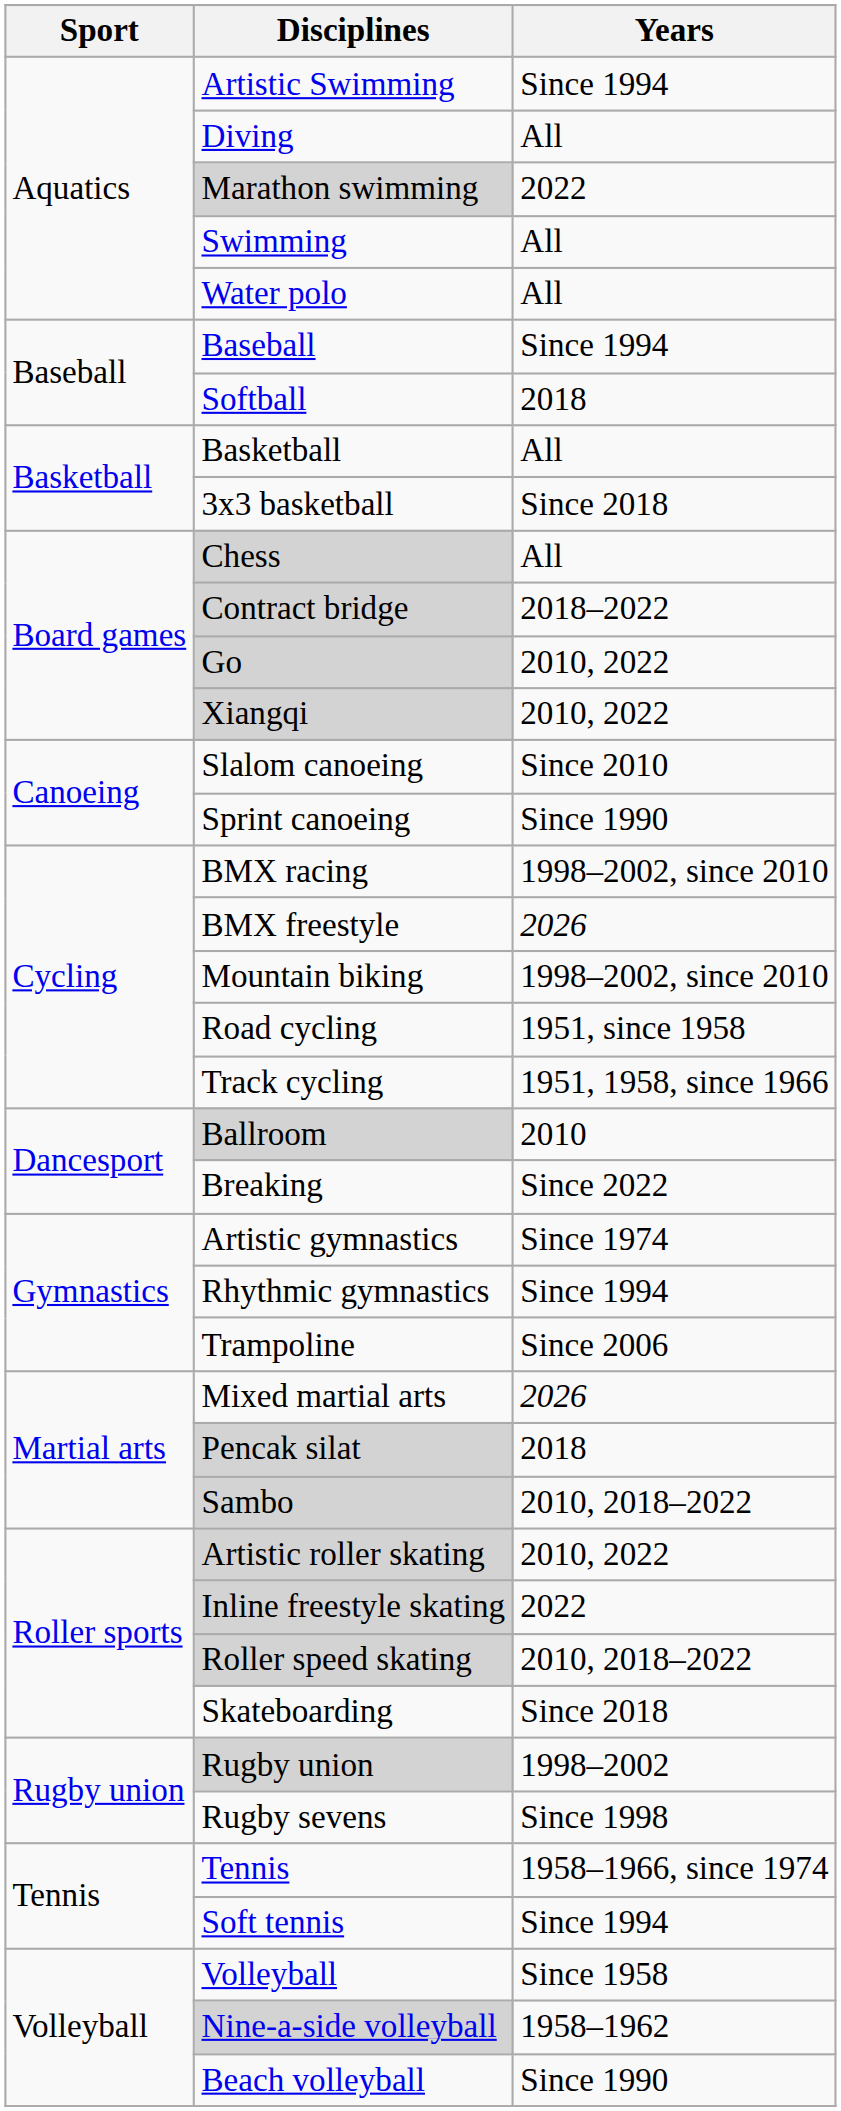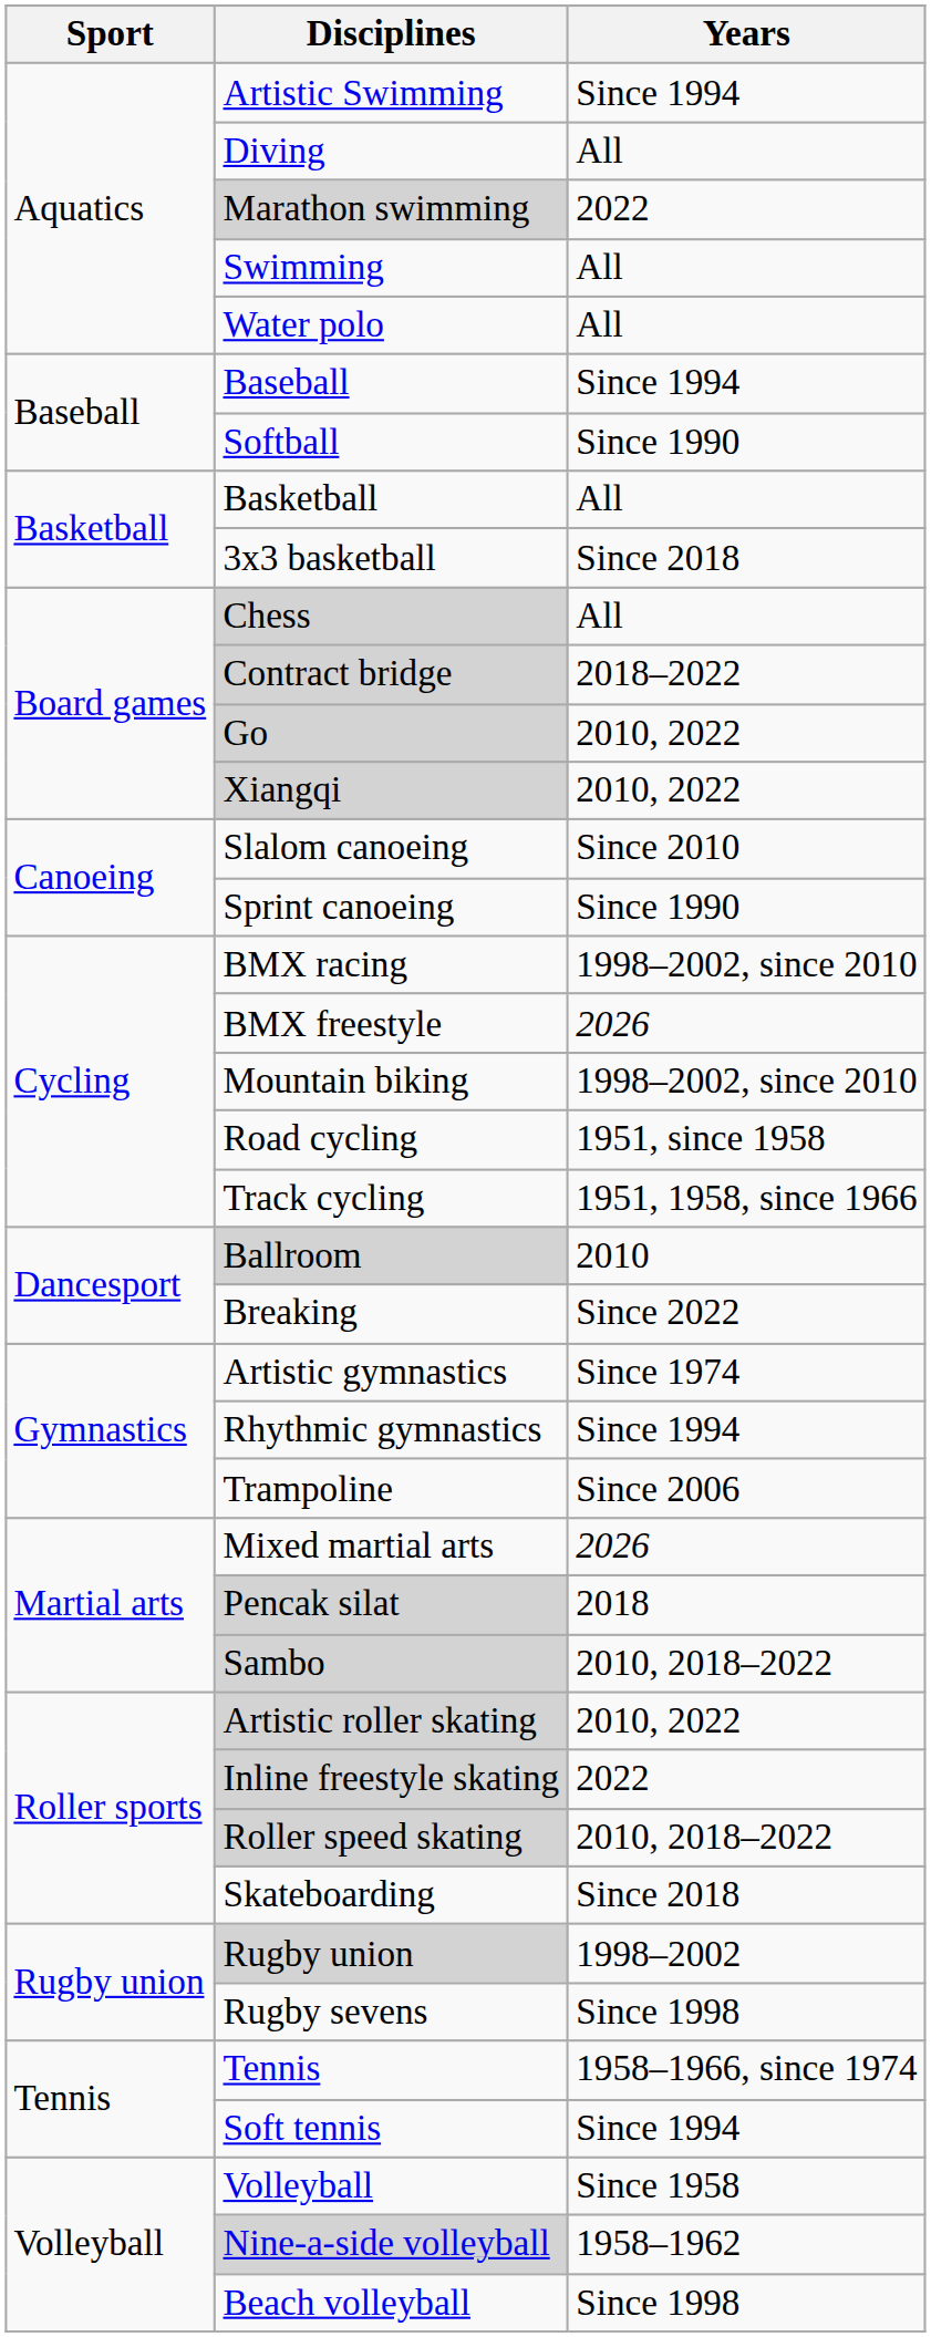 <table class=wikitable style="margin:1em auto;">
 <tr>
 <th>Sport</th>
 <th>Disciplines</th>
 <th>Years</th>
 </tr>
 <tr>
 <td rowspan=5>Aquatics</td>
 <td><a href='#'>Artistic Swimming</a></td>
 <td>Since 1994</td>
 </tr>
 <tr>
 <td><a href='#'>Diving</a></td>
 <td>All</td>
 </tr>
 <tr>
 <td style="background: #D3D3D3;">Marathon swimming</td>
 <td>2022</td>
 </tr>
 <tr>
 <td><a href='#'>Swimming</a></td>
 <td>All</td>
 </tr>
 <tr>
 <td><a href='#'>Water polo</a></td>
 <td>All</td>
 </tr>
 <tr>
 <td rowspan=2>Baseball</td>
 <td><a href='#'>Baseball</a></td>
 <td>Since 1994</td>
 </tr>
 <tr>
 <td><a href='#'>Softball</a></td>
-<td>2018</td>
+<td>Since 1990</td>
 </tr>
 <tr>
 <td rowspan=2><a href='#'>Basketball</a></td>
 <td>Basketball</td>
 <td>All</td>
 </tr>
 <tr>
 <td>3x3 basketball</td>
 <td>Since 2018</td>
 </tr>
 <tr>
 <td rowspan=4><a href='#'>Board games</a></td>
 <td style="background: #D3D3D3;">Chess</td>
 <td>All</td>
 </tr>
 <tr>
 <td style="background: #D3D3D3;">Contract bridge</td>
 <td>2018–2022</td>
 </tr>
 <tr>
 <td style="background: #D3D3D3;">Go</td>
 <td>2010, 2022</td>
 </tr>
 <tr>
 <td style="background: #D3D3D3;">Xiangqi</td>
 <td>2010, 2022</td>
 </tr>
 <tr>
 <td rowspan=2><a href='#'>Canoeing</a></td>
 <td>Slalom canoeing</td>
 <td>Since 2010</td>
 </tr>
 <tr>
 <td>Sprint canoeing</td>
 <td>Since 1990</td>
 </tr>
 <tr>
 <td rowspan=5><a href='#'>Cycling</a></td>
 <td>BMX racing</td>
 <td>1998–2002, since 2010</td>
 </tr>
 <tr>
 <td>BMX freestyle</td>
 <td><em>2026</em></td>
 </tr>
 <tr>
 <td>Mountain biking</td>
 <td>1998–2002, since 2010</td>
 </tr>
 <tr>
 <td>Road cycling</td>
 <td>1951, since 1958</td>
 </tr>
 <tr>
 <td>Track cycling</td>
 <td>1951, 1958, since 1966</td>
 </tr>
 <tr>
 <td rowspan=2><a href='#'>Dancesport</a></td>
 <td style="background: #D3D3D3;">Ballroom</td>
 <td>2010</td>
 </tr>
 <tr>
 <td>Breaking</td>
 <td>Since 2022</td>
 </tr>
 <tr>
 <td rowspan=3><a href='#'>Gymnastics</a></td>
 <td>Artistic gymnastics</td>
 <td>Since 1974</td>
 </tr>
 <tr>
 <td>Rhythmic gymnastics</td>
 <td>Since 1994</td>
 </tr>
 <tr>
 <td>Trampoline</td>
 <td>Since 2006</td>
 </tr>
 <tr>
 <td rowspan=3><a href='#'>Martial arts</a></td>
 <td>Mixed martial arts</td>
 <td><em>2026</em></td>
 </tr>
 <tr>
 <td style="background: #D3D3D3;">Pencak silat</td>
 <td>2018</td>
 </tr>
 <tr>
 <td style="background: #D3D3D3;">Sambo</td>
 <td>2010, 2018–2022</td>
 </tr>
 <tr>
 <td rowspan=4><a href='#'>Roller sports</a></td>
 <td style="background: #D3D3D3;">Artistic roller skating</td>
 <td>2010, 2022</td>
 </tr>
 <tr>
 <td style="background: #D3D3D3;">Inline freestyle skating</td>
 <td>2022</td>
 </tr>
 <tr>
 <td style="background: #D3D3D3;">Roller speed skating</td>
 <td>2010, 2018–2022</td>
 </tr>
 <tr>
 <td>Skateboarding</td>
 <td>Since 2018</td>
 </tr>
 <tr>
 <td rowspan=2><a href='#'>Rugby union</a></td>
 <td style="background: #D3D3D3;">Rugby union</td>
 <td>1998–2002</td>
 </tr>
 <tr>
 <td>Rugby sevens</td>
 <td>Since 1998</td>
 </tr>
 <tr>
 <td rowspan=2>Tennis</td>
 <td><a href='#'>Tennis</a></td>
 <td>1958–1966, since 1974</td>
 </tr>
 <tr>
 <td><a href='#'>Soft tennis</a></td>
 <td>Since 1994</td>
 </tr>
 <tr>
 <td rowspan=3>Volleyball</td>
 <td><a href='#'>Volleyball</a></td>
 <td>Since 1958</td>
 </tr>
 <tr>
 <td style="background: #D3D3D3;"><a href='#'>Nine-a-side volleyball</a></td>
 <td>1958–1962</td>
 </tr>
 <tr>
 <td><a href='#'>Beach volleyball</a></td>
-<td>Since 1990</td>
+<td>Since 1998</td>
 </tr>
 </table>
